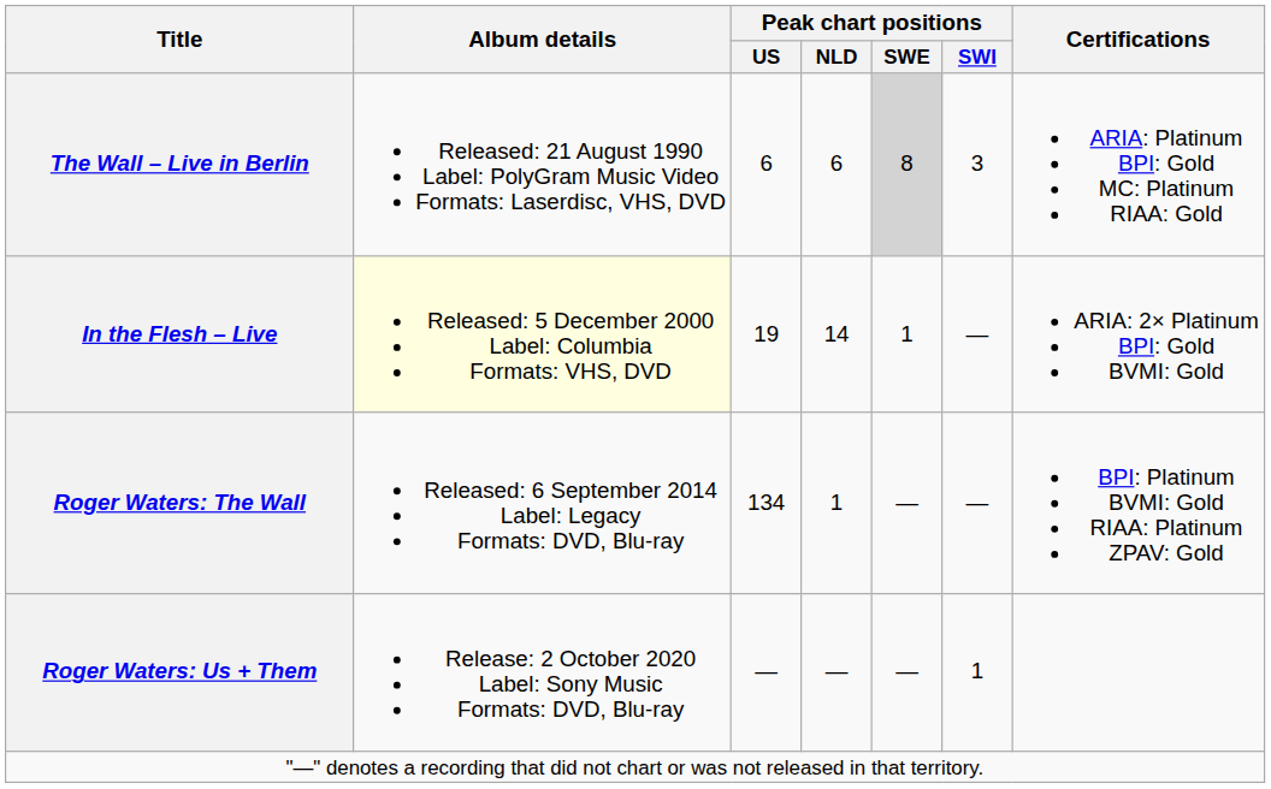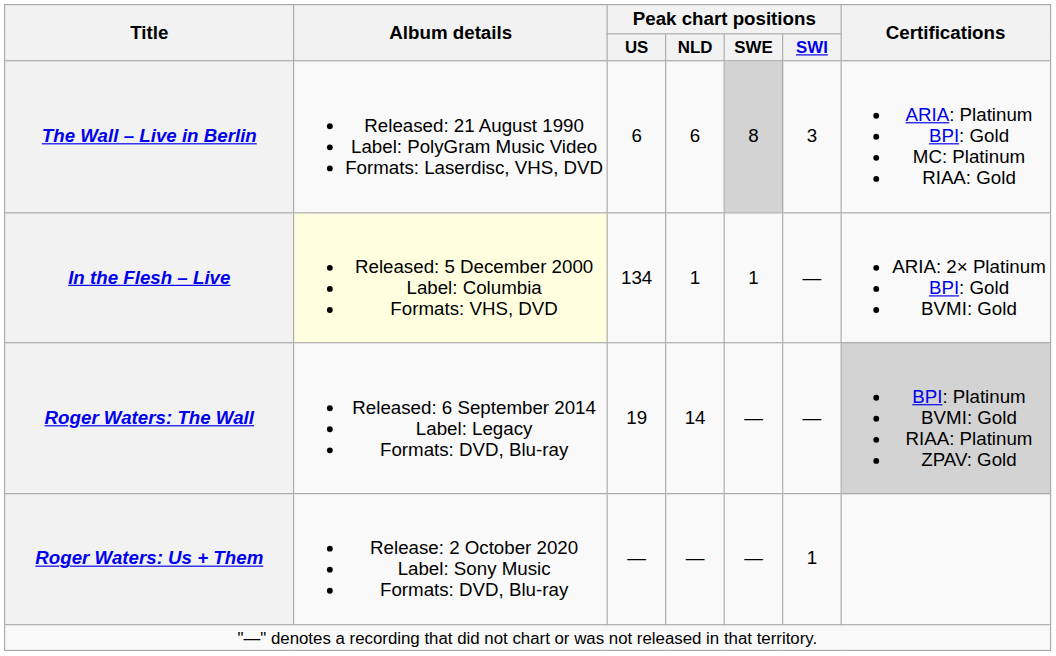 <table class="wikitable plainrowheaders" style="text-align:center;">
 <tr>
 <th scope="col" rowspan="2" style="width:15em;">Title</th>
 <th scope="col" rowspan="2">Album details</th>
 <th scope="col" colspan="4">Peak chart positions</th>
 <th scope="col" rowspan="2">Certifications</th>
 </tr>
 <tr>
 <th scope="col" style="width:3em;font-size:90%;">US<br></th>
 <th scope="col" style="width:3em;font-size:90%;">NLD<br></th>
 <th scope="col" style="width:3em;font-size:90%;">SWE<br></th>
 <th scope="col" style="width:3em;font-size:90%;"><a href='#'>SWI</a><br></th>
 </tr>
 <tr>
 <th scope="row"><em><a href='#'>The Wall – Live in Berlin</a></em></th>
 <td><br><ul><li>Released: 21 August 1990</li><li>Label: PolyGram Music Video</li><li>Formats: Laserdisc, VHS, DVD</li></ul></td>
 <td>6</td>
 <td>6</td>
 <td style="background: lightgrey;">8</td>
 <td>3</td>
 <td><br><ul><li><a href='#'>ARIA</a>: Platinum</li><li><a href='#'>BPI</a>: Gold</li><li>MC: Platinum</li><li>RIAA: Gold</li></ul></td>
 </tr>
 <tr>
 <th scope="row"><em><a href='#'>In the Flesh – Live</a></em></th>
 <td style="background: lightyellow;"><br><ul><li>Released: 5 December 2000</li><li>Label: Columbia</li><li>Formats: VHS, DVD</li></ul></td>
-<td>19</td>
-<td>14</td>
+<td>134</td>
+<td>1</td>
 <td>1</td>
 <td>—</td>
 <td><br><ul><li>ARIA: 2× Platinum</li><li><a href='#'>BPI</a>: Gold</li><li>BVMI: Gold</li></ul></td>
 </tr>
 <tr>
 <th scope="row"><em><a href='#'>Roger Waters: The Wall</a></em></th>
 <td><br><ul><li>Released: 6 September 2014</li><li>Label: Legacy</li><li>Formats: DVD, Blu-ray</li></ul></td>
-<td>134</td>
-<td>1</td>
+<td>19</td>
+<td>14</td>
 <td>—</td>
 <td>—</td>
-<td><br><ul><li><a href='#'>BPI</a>: Platinum</li><li>BVMI: Gold</li><li>RIAA: Platinum</li><li>ZPAV: Gold</li></ul></td>
+<td style="background: lightgrey;"><br><ul><li><a href='#'>BPI</a>: Platinum</li><li>BVMI: Gold</li><li>RIAA: Platinum</li><li>ZPAV: Gold</li></ul></td>
 </tr>
 <tr>
 <th scope="row"><em><a href='#'>Roger Waters: Us + Them</a></em></th>
 <td><br><ul><li>Release: 2 October 2020</li><li>Label: Sony Music</li><li>Formats: DVD, Blu-ray</li></ul></td>
 <td>—</td>
 <td>—</td>
 <td>—</td>
 <td>1</td>
 <td></td>
 </tr>
 <tr>
 <td colspan="10" style="font-size:90%">"—" denotes a recording that did not chart or was not released in that territory.</td>
 </tr>
 </table>
